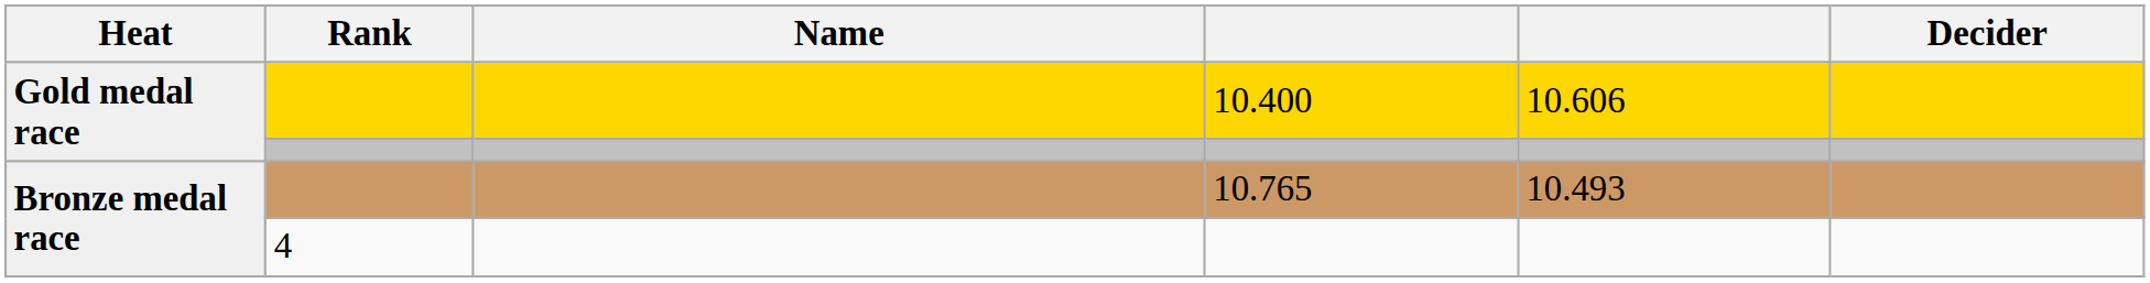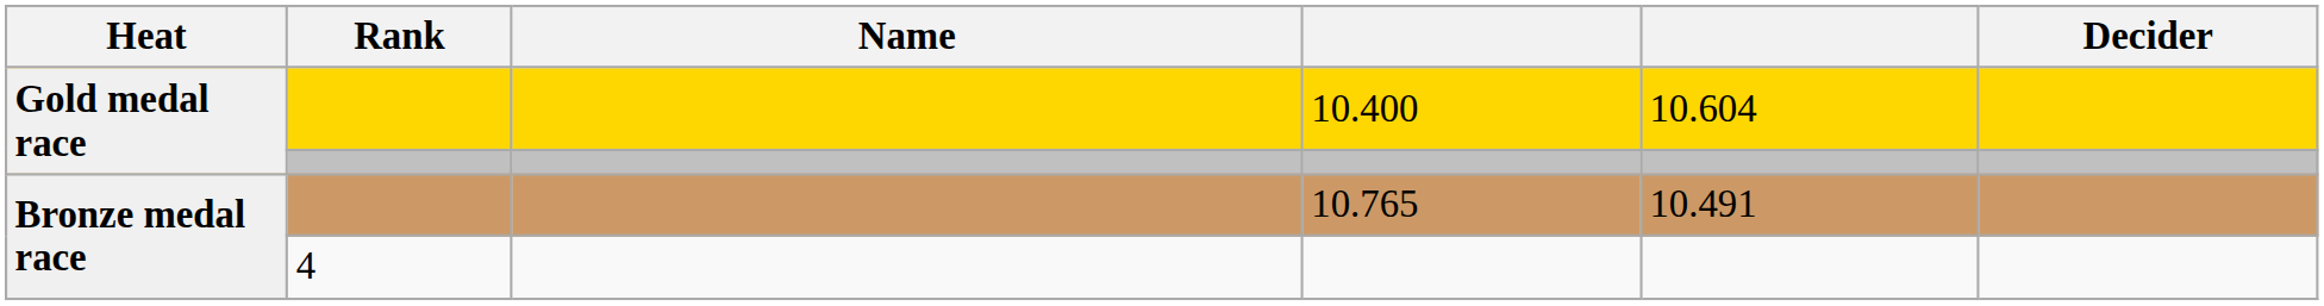 <table class="wikitable" width=75%>
 <tr>
 <th width=20>Heat</th>
 <th width=20>Rank</th>
 <th width=150>Name</th>
 <th width=60></th>
 <th width=60></th>
 <th width=60>Decider</th>
 </tr>
 <tr bgcolor=gold>
 <td bgcolor=f0f0f0 rowspan=2><strong>Gold medal race</strong></td>
 <td></td>
 <td></td>
 <td>10.400</td>
-<td>10.606</td>
+<td>10.604</td>
 <td></td>
 </tr>
 <tr bgcolor=silver>
 <td></td>
 <td></td>
 <td></td>
 <td></td>
 <td></td>
 </tr>
 <tr bgcolor=cc9966>
 <td bgcolor=f0f0f0 rowspan=2><strong>Bronze medal race</strong></td>
 <td></td>
 <td></td>
 <td>10.765</td>
-<td>10.493</td>
+<td>10.491</td>
 <td></td>
 </tr>
 <tr>
 <td>4</td>
 <td></td>
 <td></td>
 <td></td>
 <td></td>
 </tr>
 </table>
